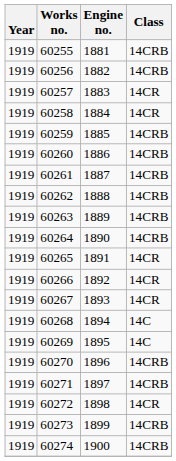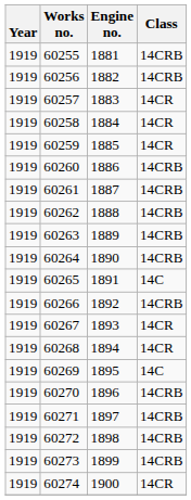 <table class="wikitable collapsible collapsed sortable" style="margin:0.5em auto; font-size:100%;">
 <tr>
 <th><br>Year</th>
 <th>Works<br>no.</th>
 <th>Engine<br>no.</th>
 <th>Class<br></th>
 </tr>
 <tr>
 <td>1919</td>
 <td>60255</td>
 <td>1881</td>
 <td>14CRB</td>
 </tr>
 <tr>
 <td>1919</td>
 <td>60256</td>
 <td>1882</td>
 <td>14CRB</td>
 </tr>
 <tr>
 <td>1919</td>
 <td>60257</td>
 <td>1883</td>
 <td>14CR</td>
 </tr>
 <tr>
 <td>1919</td>
 <td>60258</td>
 <td>1884</td>
 <td>14CR</td>
 </tr>
 <tr>
 <td>1919</td>
 <td>60259</td>
 <td>1885</td>
-<td>14CRB</td>
+<td>14CR</td>
 </tr>
 <tr>
 <td>1919</td>
 <td>60260</td>
 <td>1886</td>
 <td>14CRB</td>
 </tr>
 <tr>
 <td>1919</td>
 <td>60261</td>
 <td>1887</td>
 <td>14CRB</td>
 </tr>
 <tr>
 <td>1919</td>
 <td>60262</td>
 <td>1888</td>
 <td>14CRB</td>
 </tr>
 <tr>
 <td>1919</td>
 <td>60263</td>
 <td>1889</td>
 <td>14CRB</td>
 </tr>
 <tr>
 <td>1919</td>
 <td>60264</td>
 <td>1890</td>
 <td>14CRB</td>
 </tr>
 <tr>
 <td>1919</td>
 <td>60265</td>
 <td>1891</td>
-<td>14CR</td>
+<td>14C</td>
 </tr>
 <tr>
 <td>1919</td>
 <td>60266</td>
 <td>1892</td>
-<td>14CR</td>
+<td>14CRB</td>
 </tr>
 <tr>
 <td>1919</td>
 <td>60267</td>
 <td>1893</td>
 <td>14CR</td>
 </tr>
 <tr>
 <td>1919</td>
 <td>60268</td>
 <td>1894</td>
-<td>14C</td>
+<td>14CR</td>
 </tr>
 <tr>
 <td>1919</td>
 <td>60269</td>
 <td>1895</td>
 <td>14C</td>
 </tr>
 <tr>
 <td>1919</td>
 <td>60270</td>
 <td>1896</td>
 <td>14CRB</td>
 </tr>
 <tr>
 <td>1919</td>
 <td>60271</td>
 <td>1897</td>
 <td>14CRB</td>
 </tr>
 <tr>
 <td>1919</td>
 <td>60272</td>
 <td>1898</td>
-<td>14CR</td>
+<td>14CRB</td>
 </tr>
 <tr>
 <td>1919</td>
 <td>60273</td>
 <td>1899</td>
 <td>14CRB</td>
 </tr>
 <tr>
 <td>1919</td>
 <td>60274</td>
 <td>1900</td>
-<td>14CRB</td>
+<td>14CR</td>
 </tr>
 <tr>
 </tr>
 </table>
